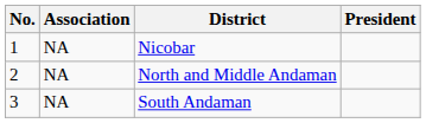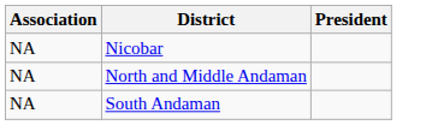 <table class="wikitable sortable">
 <tr>
-<th>No.</th>
 <th>Association</th>
 <th>District</th>
 <th>President</th>
 </tr>
 <tr>
-<td>1</td>
 <td>NA</td>
 <td><a href='#'>Nicobar</a></td>
 <td></td>
 </tr>
 <tr>
-<td>2</td>
 <td>NA</td>
 <td><a href='#'>North and Middle Andaman</a></td>
 <td></td>
 </tr>
 <tr>
-<td>3</td>
 <td>NA</td>
 <td><a href='#'>South Andaman</a></td>
 <td></td>
 </tr>
 </table>
